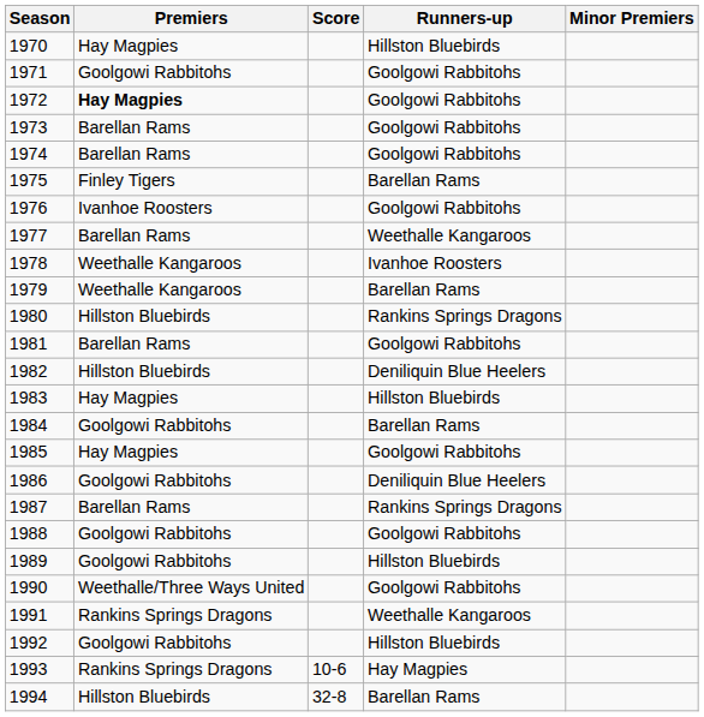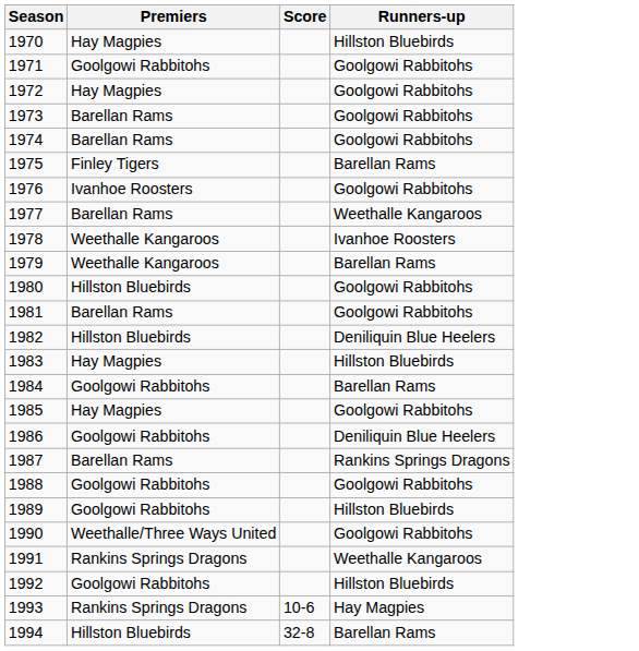 <table class="wikitable sortable">
 <tr>
 <th>Season</th>
 <th>Premiers</th>
 <th>Score</th>
 <th>Runners-up</th>
-<th>Minor Premiers</th>
 </tr>
 <tr>
 <td>1970</td>
 <td> Hay Magpies</td>
 <td></td>
 <td> Hillston Bluebirds</td>
-<td></td>
 </tr>
 <tr>
 <td>1971</td>
 <td> Goolgowi Rabbitohs</td>
 <td></td>
 <td> Goolgowi Rabbitohs</td>
-<td></td>
 </tr>
 <tr>
 <td>1972</td>
-<td><strong> Hay Magpies</strong></td>
+<td> Hay Magpies</td>
 <td></td>
 <td> Goolgowi Rabbitohs</td>
-<td></td>
 </tr>
 <tr>
 <td>1973</td>
 <td> Barellan Rams</td>
 <td align="center"></td>
 <td> Goolgowi Rabbitohs</td>
-<td></td>
 </tr>
 <tr>
 <td>1974</td>
 <td> Barellan Rams</td>
 <td align="center"></td>
 <td> Goolgowi Rabbitohs</td>
-<td></td>
 </tr>
 <tr>
 <td>1975</td>
 <td> Finley Tigers</td>
 <td align="center"></td>
 <td> Barellan Rams</td>
-<td></td>
 </tr>
 <tr>
 <td>1976</td>
 <td> Ivanhoe Roosters</td>
 <td align="center"></td>
 <td> Goolgowi Rabbitohs</td>
-<td></td>
 </tr>
 <tr>
 <td>1977</td>
 <td> Barellan Rams</td>
 <td align="center"></td>
 <td> Weethalle Kangaroos</td>
-<td></td>
 </tr>
 <tr>
 <td>1978</td>
 <td> Weethalle Kangaroos</td>
 <td align="center"></td>
 <td> Ivanhoe Roosters</td>
-<td></td>
 </tr>
 <tr>
 <td>1979</td>
 <td> Weethalle Kangaroos</td>
 <td align="center"></td>
 <td> Barellan Rams</td>
-<td></td>
 </tr>
 <tr>
 <td>1980</td>
 <td> Hillston Bluebirds</td>
 <td align="center"></td>
-<td> Rankins Springs Dragons</td>
-<td></td>
+<td> Goolgowi Rabbitohs</td>
 </tr>
 <tr>
 <td>1981</td>
 <td> Barellan Rams</td>
 <td align="center"></td>
 <td> Goolgowi Rabbitohs</td>
-<td></td>
 </tr>
 <tr>
 <td>1982</td>
 <td> Hillston Bluebirds</td>
 <td align="center"></td>
 <td> Deniliquin Blue Heelers</td>
-<td></td>
 </tr>
 <tr>
 <td>1983</td>
 <td> Hay Magpies</td>
 <td align="center"></td>
 <td> Hillston Bluebirds</td>
-<td></td>
 </tr>
 <tr>
 <td>1984</td>
 <td> Goolgowi Rabbitohs</td>
 <td align="center"></td>
 <td> Barellan Rams</td>
-<td></td>
 </tr>
 <tr>
 <td>1985</td>
 <td> Hay Magpies</td>
 <td align="center"></td>
 <td> Goolgowi Rabbitohs</td>
-<td></td>
 </tr>
 <tr>
 <td>1986</td>
 <td> Goolgowi Rabbitohs</td>
 <td align="center"></td>
 <td> Deniliquin Blue Heelers</td>
-<td></td>
 </tr>
 <tr>
 <td>1987</td>
 <td> Barellan Rams</td>
 <td align="center"></td>
 <td> Rankins Springs Dragons</td>
-<td></td>
 </tr>
 <tr>
 <td>1988</td>
 <td> Goolgowi Rabbitohs</td>
 <td align="center"></td>
 <td> Goolgowi Rabbitohs</td>
-<td></td>
 </tr>
 <tr>
 <td>1989</td>
 <td> Goolgowi Rabbitohs</td>
 <td align="center"></td>
 <td> Hillston Bluebirds</td>
-<td></td>
 </tr>
 <tr>
 <td>1990</td>
 <td>  Weethalle/Three Ways United</td>
 <td align="center"></td>
 <td> Goolgowi Rabbitohs</td>
-<td></td>
 </tr>
 <tr>
 <td>1991</td>
 <td> Rankins Springs Dragons</td>
 <td align="center"></td>
 <td> Weethalle Kangaroos</td>
-<td></td>
 </tr>
 <tr>
 <td>1992</td>
 <td> Goolgowi Rabbitohs</td>
 <td align="center"></td>
 <td> Hillston Bluebirds</td>
-<td></td>
 </tr>
 <tr>
 <td>1993</td>
 <td> Rankins Springs Dragons</td>
 <td>10-6</td>
 <td> Hay Magpies</td>
-<td></td>
 </tr>
 <tr>
 <td>1994</td>
 <td> Hillston Bluebirds</td>
 <td>32-8</td>
 <td> Barellan Rams</td>
-<td></td>
 </tr>
 </table>
